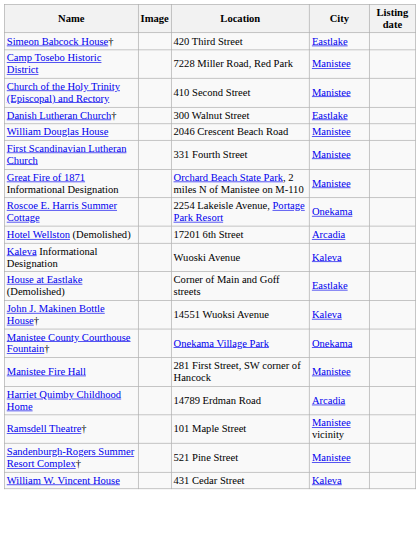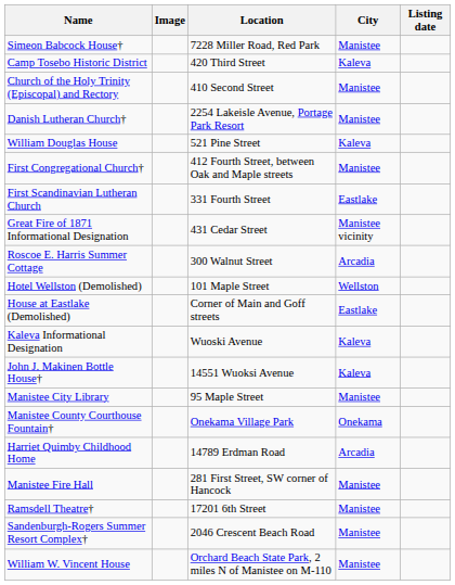 <table class="wikitable sortable" style="width:100%">
 <tr>
 <th>Name</th>
 <th>Image</th>
 <th>Location</th>
 <th>City</th>
 <th>Listing date</th>
 </tr>
 <tr>
 <td><a href='#'>Simeon Babcock House</a>†</td>
 <td></td>
-<td>420 Third Street</td>
-<td><a href='#'>Eastlake</a></td>
+<td>7228 Miller Road, Red Park</td>
+<td><a href='#'>Manistee</a></td>
 <td></td>
 </tr>
 <tr>
 <td><a href='#'>Camp Tosebo Historic District</a></td>
 <td></td>
-<td>7228 Miller Road, Red Park</td>
-<td><a href='#'>Manistee</a></td>
+<td>420 Third Street</td>
+<td><a href='#'>Kaleva</a></td>
 <td></td>
 </tr>
 <tr>
 <td><a href='#'>Church of the Holy Trinity (Episcopal) and Rectory</a></td>
 <td></td>
 <td>410 Second Street</td>
 <td><a href='#'>Manistee</a></td>
 <td></td>
 </tr>
 <tr>
 <td><a href='#'>Danish Lutheran Church</a>†</td>
 <td></td>
-<td>300 Walnut Street</td>
-<td><a href='#'>Eastlake</a></td>
+<td>2254 Lakeisle Avenue, <a href='#'>Portage Park Resort</a></td>
+<td><a href='#'>Manistee</a></td>
 <td></td>
 </tr>
 <tr>
 <td><a href='#'>William Douglas House</a></td>
 <td></td>
-<td>2046 Crescent Beach Road</td>
+<td>521 Pine Street</td>
+<td><a href='#'>Kaleva</a></td>
+<td></td>
+</tr>
+<tr>
+<td><a href='#'>First Congregational Church</a>†</td>
+<td></td>
+<td>412 Fourth Street, between Oak and Maple streets</td>
 <td><a href='#'>Manistee</a></td>
 <td></td>
 </tr>
 <tr>
 <td><a href='#'>First Scandinavian Lutheran Church</a></td>
 <td></td>
 <td>331 Fourth Street</td>
-<td><a href='#'>Manistee</a></td>
+<td><a href='#'>Eastlake</a></td>
 <td></td>
 </tr>
 <tr>
 <td><a href='#'>Great Fire of 1871</a> Informational Designation</td>
 <td></td>
-<td><a href='#'>Orchard Beach State Park</a>, 2 miles N of Manistee on M-110</td>
-<td><a href='#'>Manistee</a></td>
+<td>431 Cedar Street</td>
+<td><a href='#'>Manistee</a> vicinity</td>
 <td></td>
 </tr>
 <tr>
 <td><a href='#'>Roscoe E. Harris Summer Cottage</a></td>
 <td></td>
-<td>2254 Lakeisle Avenue, <a href='#'>Portage Park Resort</a></td>
-<td><a href='#'>Onekama</a></td>
+<td>300 Walnut Street</td>
+<td><a href='#'>Arcadia</a></td>
 <td></td>
 </tr>
 <tr>
 <td><a href='#'>Hotel Wellston</a> (Demolished)</td>
 <td></td>
-<td>17201 6th Street</td>
-<td><a href='#'>Arcadia</a></td>
+<td>101 Maple Street</td>
+<td><a href='#'>Wellston</a></td>
+<td></td>
+</tr>
+<tr>
+<td><a href='#'>House at Eastlake</a> (Demolished)</td>
+<td></td>
+<td>Corner of Main and Goff streets</td>
+<td><a href='#'>Eastlake</a></td>
 <td></td>
 </tr>
 <tr>
 <td><a href='#'>Kaleva</a> Informational Designation</td>
 <td></td>
 <td>Wuoski Avenue</td>
 <td><a href='#'>Kaleva</a></td>
 <td></td>
 </tr>
 <tr>
-<td><a href='#'>House at Eastlake</a> (Demolished)</td>
-<td></td>
-<td>Corner of Main and Goff streets</td>
-<td><a href='#'>Eastlake</a></td>
-<td></td>
-</tr>
-<tr>
 <td><a href='#'>John J. Makinen Bottle House</a>†</td>
 <td></td>
 <td>14551 Wuoksi Avenue</td>
 <td><a href='#'>Kaleva</a></td>
+<td></td>
+</tr>
+<tr>
+<td><a href='#'>Manistee City Library</a></td>
+<td></td>
+<td>95 Maple Street</td>
+<td><a href='#'>Manistee</a></td>
 <td></td>
 </tr>
 <tr>
 <td><a href='#'>Manistee County Courthouse Fountain</a>†</td>
 <td></td>
 <td><a href='#'>Onekama Village Park</a></td>
 <td><a href='#'>Onekama</a></td>
 <td></td>
 </tr>
 <tr>
+<td><a href='#'>Harriet Quimby Childhood Home</a></td>
+<td></td>
+<td>14789 Erdman Road</td>
+<td><a href='#'>Arcadia</a></td>
+<td></td>
+</tr>
+<tr>
 <td><a href='#'>Manistee Fire Hall</a></td>
 <td></td>
 <td>281 First Street, SW corner of Hancock</td>
 <td><a href='#'>Manistee</a></td>
 <td></td>
 </tr>
 <tr>
-<td><a href='#'>Harriet Quimby Childhood Home</a></td>
-<td></td>
-<td>14789 Erdman Road</td>
-<td><a href='#'>Arcadia</a></td>
-<td></td>
-</tr>
-<tr>
 <td><a href='#'>Ramsdell Theatre</a>†</td>
 <td></td>
-<td>101 Maple Street</td>
-<td><a href='#'>Manistee</a> vicinity</td>
+<td>17201 6th Street</td>
+<td><a href='#'>Manistee</a></td>
 <td></td>
 </tr>
 <tr>
 <td><a href='#'>Sandenburgh-Rogers Summer Resort Complex</a>†</td>
 <td></td>
-<td>521 Pine Street</td>
+<td>2046 Crescent Beach Road</td>
 <td><a href='#'>Manistee</a></td>
 <td></td>
 </tr>
 <tr>
 <td><a href='#'>William W. Vincent House</a></td>
 <td></td>
-<td>431 Cedar Street</td>
-<td><a href='#'>Kaleva</a></td>
+<td><a href='#'>Orchard Beach State Park</a>, 2 miles N of Manistee on M-110</td>
+<td><a href='#'>Manistee</a></td>
 <td></td>
 </tr>
 </table>
